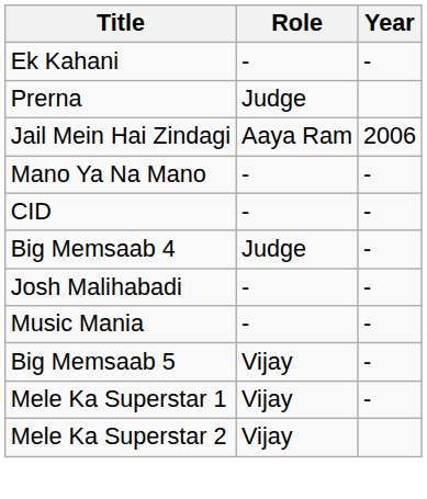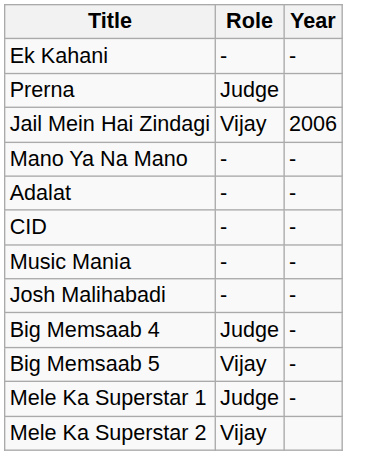 <table class="wikitable">
 <tr>
 <th>Title</th>
 <th>Role</th>
 <th>Year</th>
 </tr>
 <tr>
 <td>Ek Kahani</td>
 <td>-</td>
 <td>-</td>
 </tr>
 <tr>
 <td>Prerna</td>
 <td>Judge</td>
 <td></td>
 </tr>
 <tr>
 <td>Jail Mein Hai Zindagi</td>
-<td>Aaya Ram</td>
+<td>Vijay</td>
 <td>2006</td>
 </tr>
 <tr>
 <td>Mano Ya Na Mano</td>
+<td>-</td>
+<td>-</td>
+</tr>
+<tr>
+<td>Adalat</td>
 <td>-</td>
 <td>-</td>
 </tr>
 <tr>
 <td>CID</td>
 <td>-</td>
 <td>-</td>
 </tr>
 <tr>
-<td>Big Memsaab 4</td>
-<td>Judge</td>
+<td>Music Mania</td>
+<td>-</td>
 <td>-</td>
 </tr>
 <tr>
 <td>Josh Malihabadi</td>
 <td>-</td>
 <td>-</td>
 </tr>
 <tr>
-<td>Music Mania</td>
-<td>-</td>
+<td>Big Memsaab 4</td>
+<td>Judge</td>
 <td>-</td>
 </tr>
 <tr>
 <td>Big Memsaab 5</td>
 <td>Vijay</td>
 <td>-</td>
 </tr>
 <tr>
 <td>Mele Ka Superstar 1</td>
-<td>Vijay</td>
+<td>Judge</td>
 <td>-</td>
 </tr>
 <tr>
 <td>Mele Ka Superstar 2</td>
 <td>Vijay</td>
 <td></td>
 </tr>
 </table>
